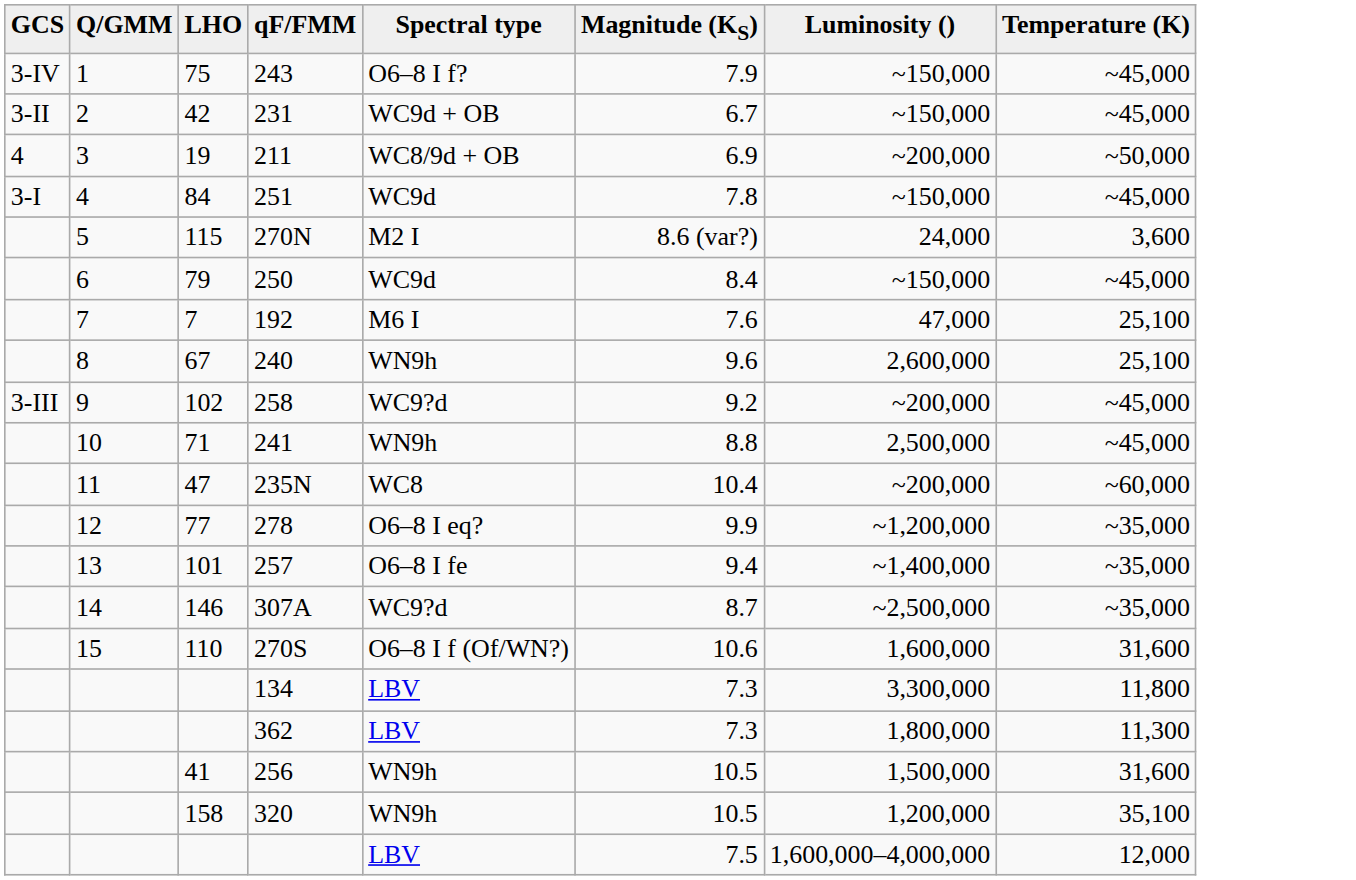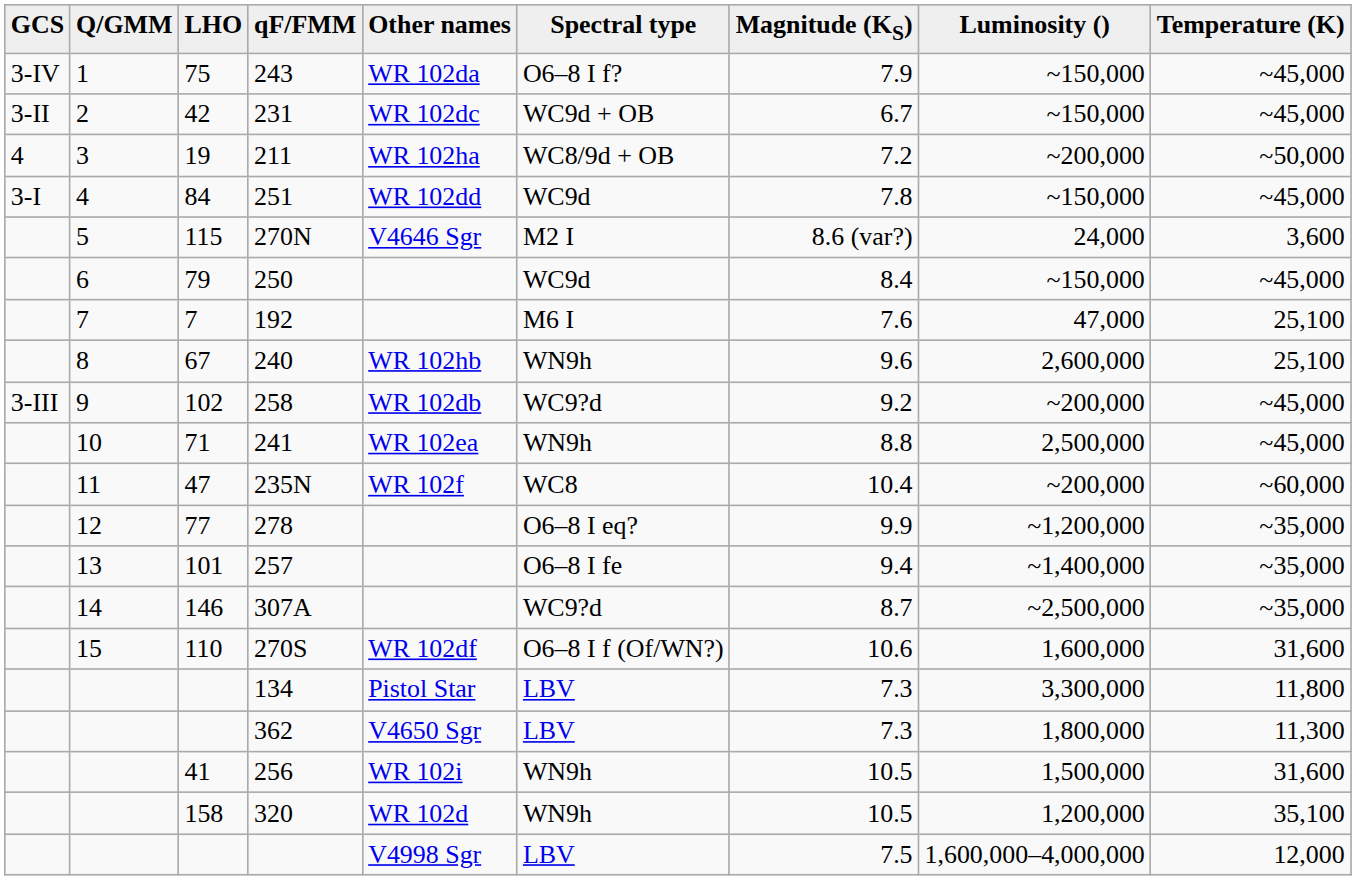 <table class="wikitable sortable">
 <tr>
 <th style="vertical-align:top; background:#efefef;">GCS</th>
 <th style="vertical-align:top; background:#efefef;">Q/GMM</th>
 <th style="vertical-align:top; background:#efefef;">LHO</th>
 <th style="vertical-align:top; background:#efefef;">qF/FMM</th>
+<th style="vertical-align:top; background:#efefef;">Other names</th>
 <th style="vertical-align:top; background:#efefef;">Spectral type</th>
 <th style="vertical-align:top; background:#efefef;">Magnitude (K<sub>S</sub>)</th>
 <th style="vertical-align:top; background:#efefef;">Luminosity ()</th>
 <th style="vertical-align:top; background:#efefef;">Temperature (K)</th>
 </tr>
 <tr>
 <td>3-IV</td>
 <td>1</td>
 <td>75</td>
 <td>243</td>
+<td><a href='#'>WR 102da</a></td>
 <td>O6–8 I f?</td>
 <td style="text-align:right;">7.9</td>
 <td style="text-align:right;">~150,000</td>
 <td style="text-align:right;">~45,000</td>
 </tr>
 <tr>
 <td>3-II</td>
 <td>2</td>
 <td>42</td>
 <td>231</td>
+<td><a href='#'>WR 102dc</a></td>
 <td>WC9d + OB</td>
 <td style="text-align:right;">6.7</td>
 <td style="text-align:right;">~150,000</td>
 <td style="text-align:right;">~45,000</td>
 </tr>
 <tr>
 <td>4</td>
 <td>3</td>
 <td>19</td>
 <td>211</td>
+<td><a href='#'>WR 102ha</a></td>
 <td>WC8/9d + OB</td>
-<td style="text-align:right;">6.9</td>
+<td style="text-align:right;">7.2</td>
 <td style="text-align:right;">~200,000</td>
 <td style="text-align:right;">~50,000</td>
 </tr>
 <tr>
 <td>3-I</td>
 <td>4</td>
 <td>84</td>
 <td>251</td>
+<td><a href='#'>WR 102dd</a></td>
 <td>WC9d</td>
 <td style="text-align:right;">7.8</td>
 <td style="text-align:right;">~150,000</td>
 <td style="text-align:right;">~45,000</td>
 </tr>
 <tr>
 <td></td>
 <td>5</td>
 <td>115</td>
 <td>270N</td>
+<td><a href='#'>V4646 Sgr</a></td>
 <td>M2 I</td>
 <td style="text-align:right;">8.6 (var?)</td>
 <td style="text-align:right;">24,000</td>
 <td style="text-align:right;">3,600</td>
 </tr>
 <tr>
 <td></td>
 <td>6</td>
 <td>79</td>
 <td>250</td>
+<td></td>
 <td>WC9d</td>
 <td style="text-align:right;">8.4</td>
 <td style="text-align:right;">~150,000</td>
 <td style="text-align:right;">~45,000</td>
 </tr>
 <tr>
 <td></td>
 <td>7</td>
 <td>7</td>
 <td>192</td>
+<td></td>
 <td>M6 I</td>
 <td style="text-align:right;">7.6</td>
 <td style="text-align:right;">47,000</td>
 <td style="text-align:right;">25,100</td>
 </tr>
 <tr>
 <td></td>
 <td>8</td>
 <td>67</td>
 <td>240</td>
+<td><a href='#'>WR 102hb</a></td>
 <td>WN9h</td>
 <td style="text-align:right;">9.6</td>
 <td style="text-align:right;">2,600,000</td>
 <td style="text-align:right;">25,100</td>
 </tr>
 <tr>
 <td>3-III</td>
 <td>9</td>
 <td>102</td>
 <td>258</td>
+<td><a href='#'>WR 102db</a></td>
 <td>WC9?d</td>
 <td style="text-align:right;">9.2</td>
 <td style="text-align:right;">~200,000</td>
 <td style="text-align:right;">~45,000</td>
 </tr>
 <tr>
 <td></td>
 <td>10</td>
 <td>71</td>
 <td>241</td>
+<td><a href='#'>WR 102ea</a></td>
 <td>WN9h</td>
 <td style="text-align:right;">8.8</td>
 <td style="text-align:right;">2,500,000</td>
 <td style="text-align:right;">~45,000</td>
 </tr>
 <tr>
 <td></td>
 <td>11</td>
 <td>47</td>
 <td>235N</td>
+<td><a href='#'>WR 102f</a></td>
 <td>WC8</td>
 <td style="text-align:right;">10.4</td>
 <td style="text-align:right;">~200,000</td>
 <td style="text-align:right;">~60,000</td>
 </tr>
 <tr>
 <td></td>
 <td>12</td>
 <td>77</td>
 <td>278</td>
+<td></td>
 <td>O6–8 I eq?</td>
 <td style="text-align:right;">9.9</td>
 <td style="text-align:right;">~1,200,000</td>
 <td style="text-align:right;">~35,000</td>
 </tr>
 <tr>
 <td></td>
 <td>13</td>
 <td>101</td>
 <td>257</td>
+<td></td>
 <td>O6–8 I fe</td>
 <td style="text-align:right;">9.4</td>
 <td style="text-align:right;">~1,400,000</td>
 <td style="text-align:right;">~35,000</td>
 </tr>
 <tr>
 <td></td>
 <td>14</td>
 <td>146</td>
 <td>307A</td>
+<td></td>
 <td>WC9?d</td>
 <td style="text-align:right;">8.7</td>
 <td style="text-align:right;">~2,500,000</td>
 <td style="text-align:right;">~35,000</td>
 </tr>
 <tr>
 <td></td>
 <td>15</td>
 <td>110</td>
 <td>270S</td>
+<td><a href='#'>WR 102df</a></td>
 <td>O6–8 I f (Of/WN?)</td>
 <td style="text-align:right;">10.6</td>
 <td style="text-align:right;">1,600,000</td>
 <td style="text-align:right;">31,600</td>
 </tr>
 <tr>
 <td></td>
 <td></td>
 <td></td>
 <td>134</td>
+<td><a href='#'>Pistol Star</a></td>
 <td><a href='#'>LBV</a></td>
 <td style="text-align:right;">7.3</td>
 <td style="text-align:right;">3,300,000</td>
 <td style="text-align:right;">11,800</td>
 </tr>
 <tr>
 <td></td>
 <td></td>
 <td></td>
 <td>362</td>
+<td><a href='#'>V4650 Sgr</a></td>
 <td><a href='#'>LBV</a></td>
 <td style="text-align:right;">7.3</td>
 <td style="text-align:right;">1,800,000</td>
 <td style="text-align:right;">11,300</td>
 </tr>
 <tr>
 <td></td>
 <td></td>
 <td>41</td>
 <td>256</td>
+<td><a href='#'>WR 102i</a></td>
 <td>WN9h</td>
 <td style="text-align:right;">10.5</td>
 <td style="text-align:right;">1,500,000</td>
 <td style="text-align:right;">31,600</td>
 </tr>
 <tr>
 <td></td>
 <td></td>
 <td>158</td>
 <td>320</td>
+<td><a href='#'>WR 102d</a></td>
 <td>WN9h</td>
 <td style="text-align:right;">10.5</td>
 <td style="text-align:right;">1,200,000</td>
 <td style="text-align:right;">35,100</td>
 </tr>
 <tr>
 <td></td>
 <td></td>
 <td></td>
 <td></td>
+<td><a href='#'>V4998 Sgr</a></td>
 <td><a href='#'>LBV</a></td>
 <td style="text-align:right;">7.5</td>
 <td style="text-align:right;">1,600,000–4,000,000</td>
 <td style="text-align:right;">12,000</td>
 </tr>
 </table>
